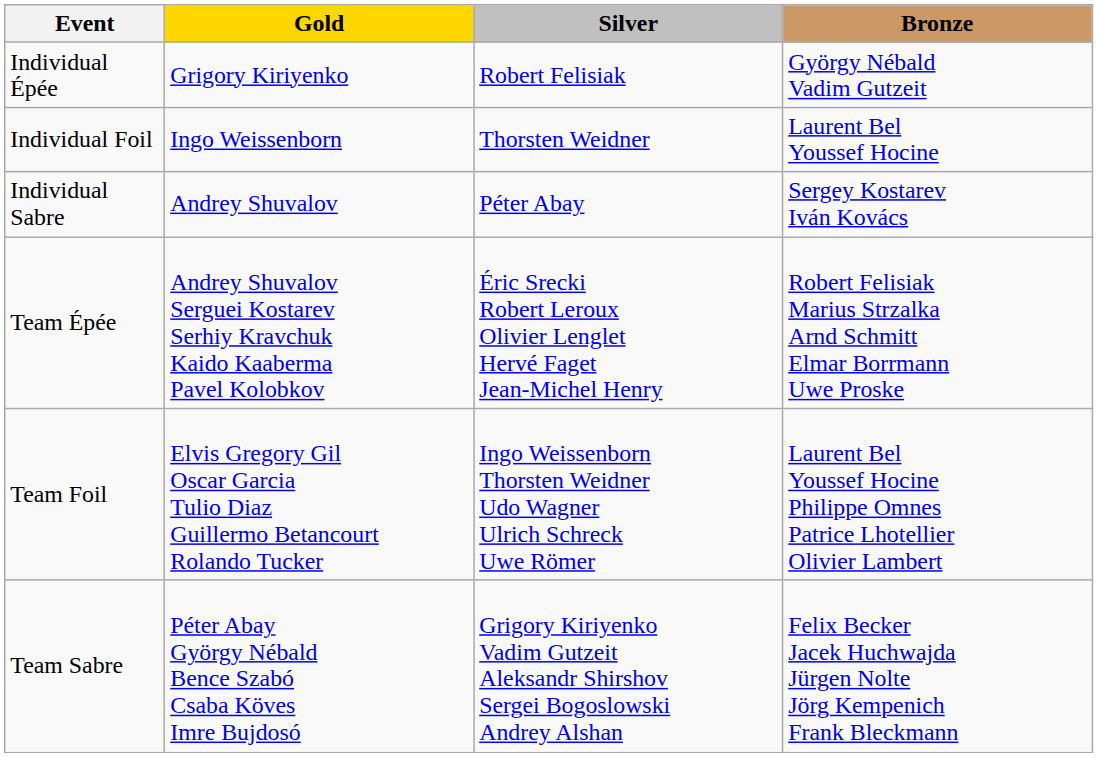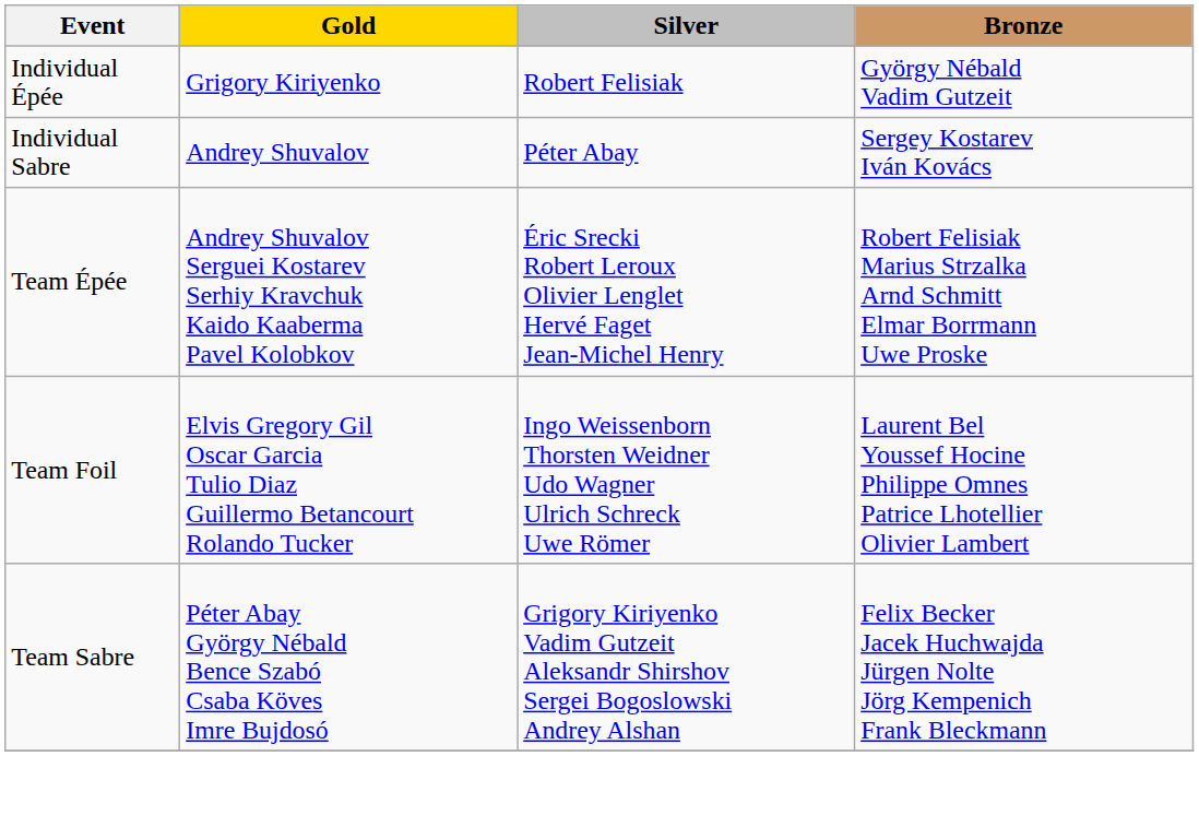 <table class="wikitable">
 <tr>
 <th width="100">Event</th>
 <th style="background-color:gold;" width="200"> Gold</th>
 <th style="background-color:silver;" width="200"> Silver</th>
 <th style="background-color:#CC9966;" width="200"> Bronze</th>
 </tr>
 <tr>
 <td>Individual Épée</td>
 <td> <a href='#'>Grigory Kiriyenko</a></td>
 <td> <a href='#'>Robert Felisiak</a></td>
 <td> <a href='#'>György Nébald</a> <br>  <a href='#'>Vadim Gutzeit</a></td>
-</tr>
-<tr>
-<td>Individual Foil</td>
-<td> <a href='#'>Ingo Weissenborn</a></td>
-<td> <a href='#'>Thorsten Weidner</a></td>
-<td> <a href='#'>Laurent Bel</a> <br>  <a href='#'>Youssef Hocine</a></td>
 </tr>
 <tr>
 <td>Individual Sabre</td>
 <td> <a href='#'>Andrey Shuvalov</a></td>
 <td> <a href='#'>Péter Abay</a></td>
 <td> <a href='#'>Sergey Kostarev</a> <br>  <a href='#'>Iván Kovács</a></td>
 </tr>
 <tr>
 <td>Team Épée</td>
 <td> <br> <a href='#'>Andrey Shuvalov</a> <br> <a href='#'>Serguei Kostarev</a> <br> <a href='#'>Serhiy Kravchuk</a> <br> <a href='#'>Kaido Kaaberma</a> <br> <a href='#'>Pavel Kolobkov</a></td>
 <td> <br> <a href='#'>Éric Srecki</a> <br> <a href='#'>Robert Leroux</a> <br> <a href='#'>Olivier Lenglet</a> <br> <a href='#'>Hervé Faget</a> <br> <a href='#'>Jean-Michel Henry</a></td>
 <td> <br> <a href='#'>Robert Felisiak</a> <br> <a href='#'>Marius Strzalka</a> <br> <a href='#'>Arnd Schmitt</a> <br> <a href='#'>Elmar Borrmann</a> <br> <a href='#'>Uwe Proske</a></td>
 </tr>
 <tr>
 <td>Team Foil</td>
 <td> <br> <a href='#'>Elvis Gregory Gil</a> <br> <a href='#'>Oscar Garcia</a> <br> <a href='#'>Tulio Diaz</a> <br> <a href='#'>Guillermo Betancourt</a> <br><a href='#'>Rolando Tucker</a></td>
 <td> <br> <a href='#'>Ingo Weissenborn</a> <br> <a href='#'>Thorsten Weidner</a> <br> <a href='#'>Udo Wagner</a> <br> <a href='#'>Ulrich Schreck</a> <br><a href='#'>Uwe Römer</a></td>
 <td> <br> <a href='#'>Laurent Bel</a> <br> <a href='#'>Youssef Hocine</a> <br> <a href='#'>Philippe Omnes</a> <br> <a href='#'>Patrice Lhotellier</a> <br><a href='#'>Olivier Lambert</a></td>
 </tr>
 <tr>
 <td>Team Sabre</td>
 <td> <br> <a href='#'>Péter Abay</a> <br> <a href='#'>György Nébald</a> <br> <a href='#'>Bence Szabó</a> <br> <a href='#'>Csaba Köves</a> <br> <a href='#'>Imre Bujdosó</a></td>
 <td> <br> <a href='#'>Grigory Kiriyenko</a> <br> <a href='#'>Vadim Gutzeit</a> <br> <a href='#'>Aleksandr Shirshov</a> <br> <a href='#'>Sergei Bogoslowski</a> <br> <a href='#'>Andrey Alshan</a></td>
 <td> <br> <a href='#'>Felix Becker</a> <br> <a href='#'>Jacek Huchwajda</a> <br> <a href='#'>Jürgen Nolte</a> <br> <a href='#'>Jörg Kempenich</a> <br> <a href='#'>Frank Bleckmann</a></td>
 </tr>
 <tr>
 </tr>
 </table>
